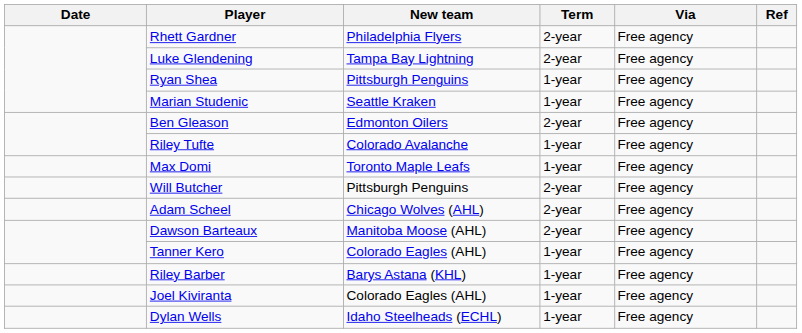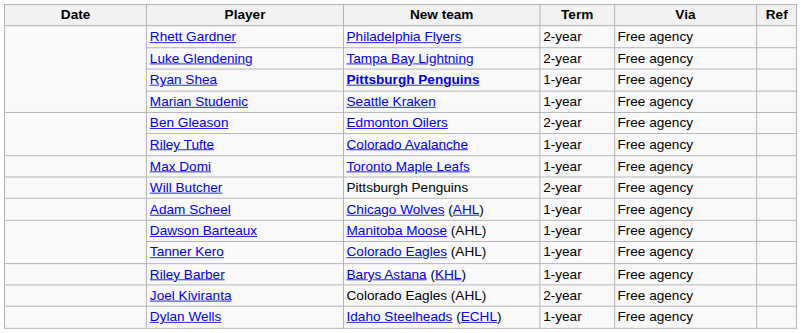 <table class="wikitable">
 <tr style="background:#ddd; text-align:center;">
 <th style="width: 10em;">Date</th>
 <th style="width: 14em;">Player</th>
 <th style="width: 14em;">New team</th>
 <th style="width: 5em;">Term</th>
 <th style="width: 10em;">Via</th>
 <th style="width: 2.5em;">Ref</th>
 </tr>
 <tr>
 <td rowspan=4></td>
 <td><a href='#'>Rhett Gardner</a></td>
 <td><a href='#'>Philadelphia Flyers</a></td>
 <td>2-year</td>
 <td>Free agency</td>
 <td></td>
 </tr>
 <tr>
 <td><a href='#'>Luke Glendening</a></td>
 <td><a href='#'>Tampa Bay Lightning</a></td>
 <td>2-year</td>
 <td>Free agency</td>
 <td></td>
 </tr>
 <tr>
 <td><a href='#'>Ryan Shea</a></td>
-<td><a href='#'>Pittsburgh Penguins</a></td>
+<td><strong><a href='#'>Pittsburgh Penguins</a></strong></td>
 <td>1-year</td>
 <td>Free agency</td>
 <td></td>
 </tr>
 <tr>
 <td><a href='#'>Marian Studenic</a></td>
 <td><a href='#'>Seattle Kraken</a></td>
 <td>1-year</td>
 <td>Free agency</td>
 <td></td>
 </tr>
 <tr>
 <td rowspan=2></td>
 <td><a href='#'>Ben Gleason</a></td>
 <td><a href='#'>Edmonton Oilers</a></td>
 <td>2-year</td>
 <td>Free agency</td>
 <td></td>
 </tr>
 <tr>
 <td><a href='#'>Riley Tufte</a></td>
 <td><a href='#'>Colorado Avalanche</a></td>
 <td>1-year</td>
 <td>Free agency</td>
 <td></td>
 </tr>
 <tr>
 <td></td>
 <td><a href='#'>Max Domi</a></td>
 <td><a href='#'>Toronto Maple Leafs</a></td>
 <td>1-year</td>
 <td>Free agency</td>
 <td></td>
 </tr>
 <tr>
 <td></td>
 <td><a href='#'>Will Butcher</a></td>
 <td>Pittsburgh Penguins</td>
 <td>2-year</td>
 <td>Free agency</td>
 <td></td>
 </tr>
 <tr>
 <td></td>
 <td><a href='#'>Adam Scheel</a></td>
 <td><a href='#'>Chicago Wolves</a> (<a href='#'>AHL</a>)</td>
-<td>2-year</td>
+<td>1-year</td>
 <td>Free agency</td>
 <td></td>
 </tr>
 <tr>
 <td rowspan=2></td>
 <td><a href='#'>Dawson Barteaux</a></td>
 <td><a href='#'>Manitoba Moose</a> (AHL)</td>
-<td>2-year</td>
+<td>1-year</td>
 <td>Free agency</td>
 <td></td>
 </tr>
 <tr>
 <td><a href='#'>Tanner Kero</a></td>
 <td><a href='#'>Colorado Eagles</a> (AHL)</td>
 <td>1-year</td>
 <td>Free agency</td>
 <td></td>
 </tr>
 <tr>
 <td></td>
 <td><a href='#'>Riley Barber</a></td>
 <td><a href='#'>Barys Astana</a> (<a href='#'>KHL</a>)</td>
 <td>1-year</td>
 <td>Free agency</td>
 <td></td>
 </tr>
 <tr>
 <td></td>
 <td><a href='#'>Joel Kiviranta</a></td>
 <td>Colorado Eagles (AHL)</td>
-<td>1-year</td>
+<td>2-year</td>
 <td>Free agency</td>
 <td></td>
 </tr>
 <tr>
 <td></td>
 <td><a href='#'>Dylan Wells</a></td>
 <td><a href='#'>Idaho Steelheads</a> (<a href='#'>ECHL</a>)</td>
 <td>1-year</td>
 <td>Free agency</td>
 <td></td>
 </tr>
 </table>
